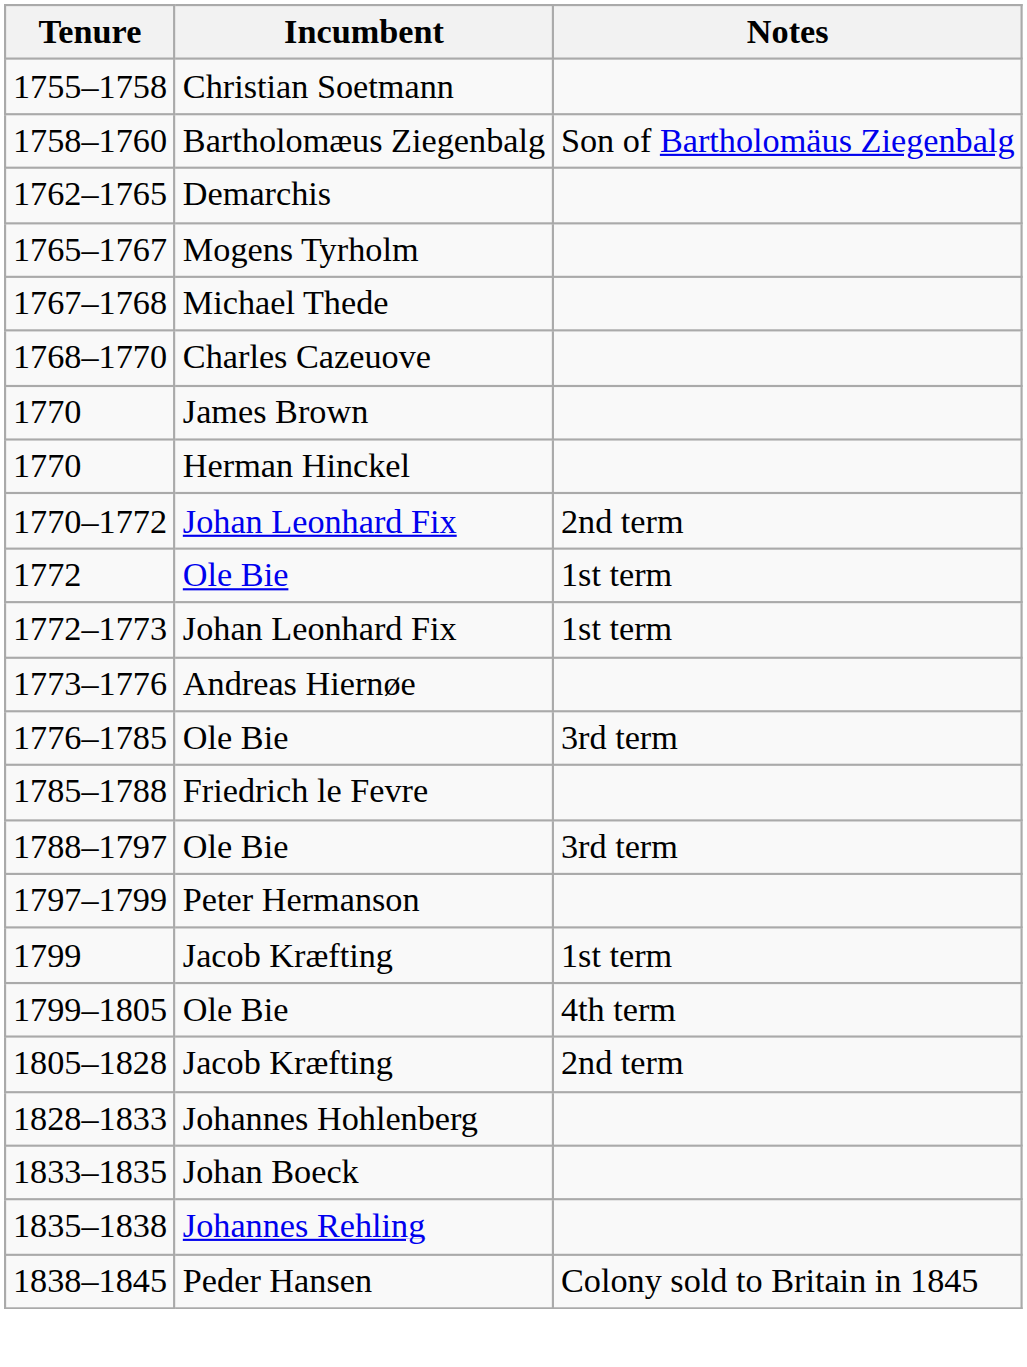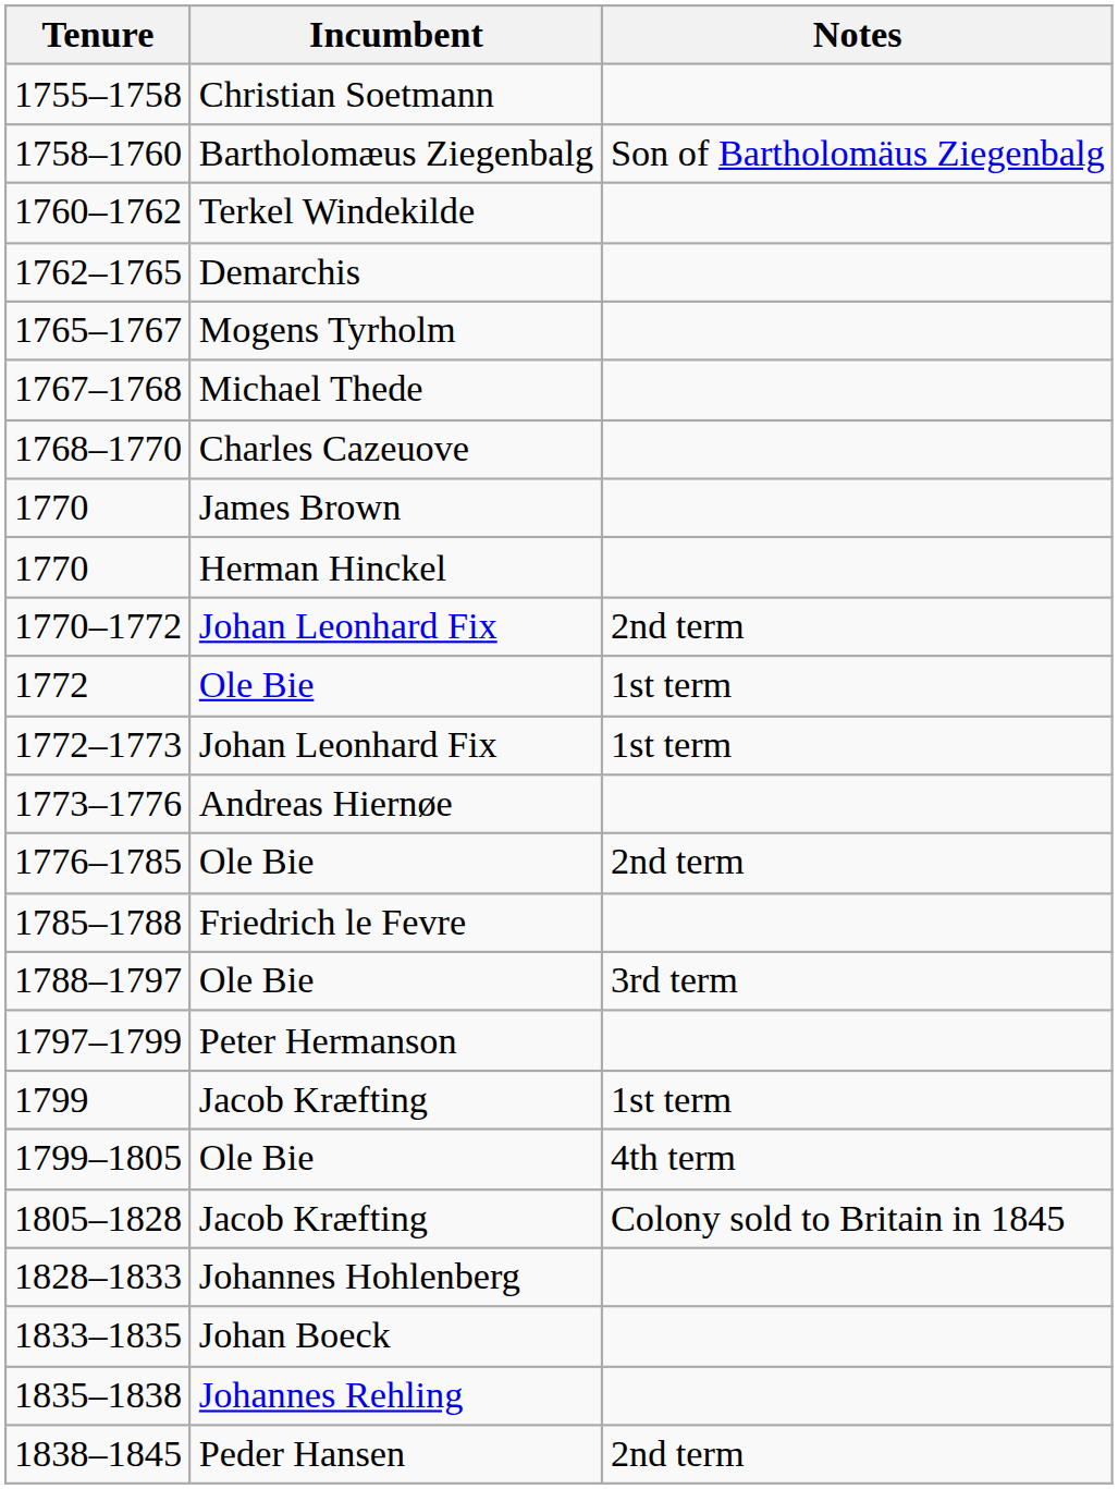 <table class="wikitable">
 <tr>
 <th>Tenure</th>
 <th><strong>Incumbent</strong></th>
 <th>Notes</th>
 </tr>
 <tr>
 <td>1755–1758</td>
 <td>Christian Soetmann</td>
 <td></td>
 </tr>
 <tr>
 <td>1758–1760</td>
 <td>Bartholomæus Ziegenbalg</td>
 <td>Son of <a href='#'>Bartholomäus Ziegenbalg</a></td>
+</tr>
+<tr>
+<td>1760–1762</td>
+<td>Terkel Windekilde</td>
+<td></td>
 </tr>
 <tr>
 <td>1762–1765</td>
 <td>Demarchis</td>
 <td></td>
 </tr>
 <tr>
 <td>1765–1767</td>
 <td>Mogens Tyrholm</td>
 <td></td>
 </tr>
 <tr>
 <td>1767–1768</td>
 <td>Michael Thede</td>
 <td></td>
 </tr>
 <tr>
 <td>1768–1770</td>
 <td>Charles Cazeuove</td>
 <td></td>
 </tr>
 <tr>
 <td>1770</td>
 <td>James Brown</td>
 <td></td>
 </tr>
 <tr>
 <td>1770</td>
 <td>Herman Hinckel</td>
 <td></td>
 </tr>
 <tr>
 <td>1770–1772</td>
 <td><a href='#'>Johan Leonhard Fix</a></td>
 <td>2nd term</td>
 </tr>
 <tr>
 <td>1772</td>
 <td><a href='#'>Ole Bie</a></td>
 <td>1st term</td>
 </tr>
 <tr>
 <td>1772–1773</td>
 <td>Johan Leonhard Fix</td>
 <td>1st term</td>
 </tr>
 <tr>
 <td>1773–1776</td>
 <td>Andreas Hiernøe</td>
 <td></td>
 </tr>
 <tr>
 <td>1776–1785</td>
 <td>Ole Bie</td>
-<td>3rd term</td>
+<td>2nd term</td>
 </tr>
 <tr>
 <td>1785–1788</td>
 <td>Friedrich le Fevre</td>
 <td></td>
 </tr>
 <tr>
 <td>1788–1797</td>
 <td>Ole Bie</td>
 <td>3rd term</td>
 </tr>
 <tr>
 <td>1797–1799</td>
 <td>Peter Hermanson</td>
 <td></td>
 </tr>
 <tr>
 <td>1799</td>
 <td>Jacob Kræfting</td>
 <td>1st term</td>
 </tr>
 <tr>
 <td>1799–1805</td>
 <td>Ole Bie</td>
 <td>4th term</td>
 </tr>
 <tr>
 <td>1805–1828</td>
 <td>Jacob Kræfting</td>
-<td>2nd term</td>
+<td>Colony sold to Britain in 1845</td>
 </tr>
 <tr>
 <td>1828–1833</td>
 <td>Johannes Hohlenberg</td>
 <td></td>
 </tr>
 <tr>
 <td>1833–1835</td>
 <td>Johan Boeck</td>
 <td></td>
 </tr>
 <tr>
 <td>1835–1838</td>
 <td><a href='#'>Johannes Rehling</a></td>
 <td></td>
 </tr>
 <tr>
 <td>1838–1845</td>
 <td>Peder Hansen</td>
-<td>Colony sold to Britain in 1845</td>
+<td>2nd term</td>
 </tr>
 </table>
